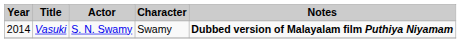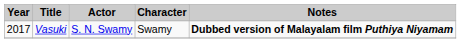 <table class="wikitable">
 <tr>
 <th style="background:#ccc;">Year</th>
 <th style="background:#ccc;">Title</th>
 <th style="background:#ccc;">Actor</th>
 <th style="background:#ccc;">Character</th>
 <th style="background:#ccc;">Notes</th>
 </tr>
 <tr>
-<td>2014</td>
+<td>2017</td>
 <td><em><a href='#'>Vasuki</a></em></td>
 <td><a href='#'>S. N. Swamy</a></td>
 <td>Swamy</td>
 <td><strong>Dubbed version of Malayalam film <em>Puthiya Niyamam</em></strong></td>
 </tr>
 <tr>
 </tr>
 </table>
